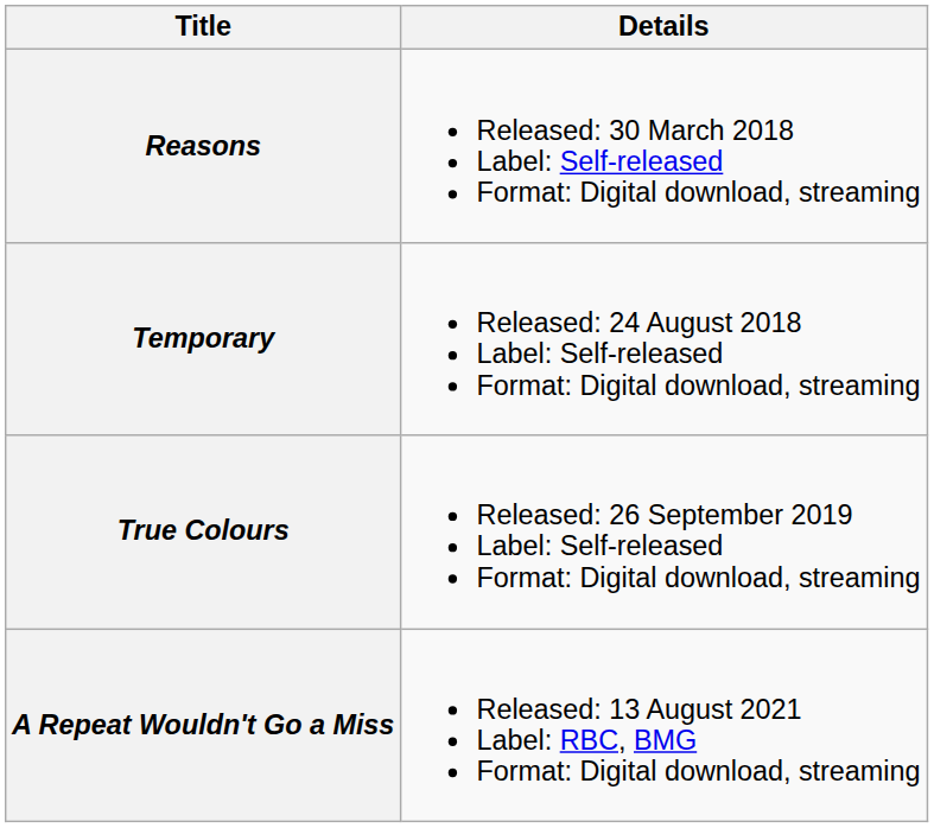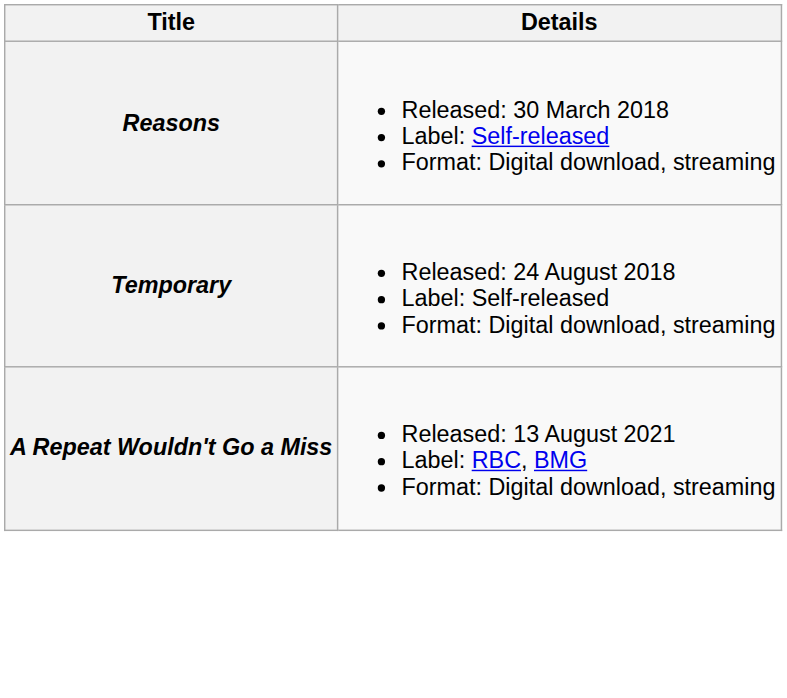 <table class="wikitable plainrowheaders">
 <tr>
 <th>Title</th>
 <th>Details</th>
 </tr>
 <tr>
 <th scope="row"><em>Reasons</em></th>
 <td><br><ul><li>Released: 30 March 2018</li><li>Label: <a href='#'>Self-released</a></li><li>Format: Digital download, streaming</li></ul></td>
 </tr>
 <tr>
 <th scope="row"><em>Temporary</em></th>
 <td><br><ul><li>Released: 24 August 2018</li><li>Label: Self-released</li><li>Format: Digital download, streaming</li></ul></td>
 </tr>
 <tr>
-<th scope="row"><em>True Colours</em></th>
-<td><br><ul><li>Released: 26 September 2019</li><li>Label: Self-released</li><li>Format: Digital download, streaming</li></ul></td>
-</tr>
-<tr>
 <th scope="row"><em>A Repeat Wouldn't Go a Miss</em></th>
 <td><br><ul><li>Released: 13 August 2021</li><li>Label: <a href='#'>RBC</a>, <a href='#'>BMG</a></li><li>Format: Digital download, streaming</li></ul></td>
 </tr>
 </table>
